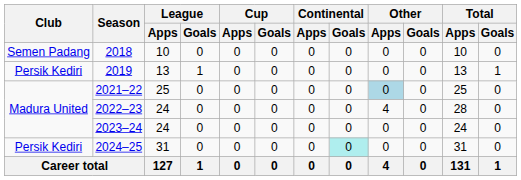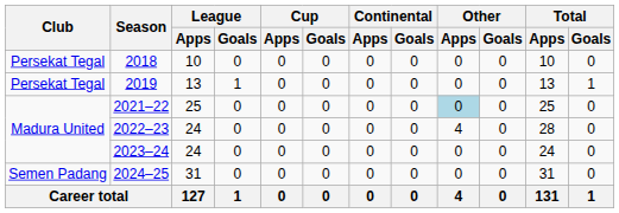 <table class="wikitable" style="text-align: center">
 <tr>
 <th rowspan="2">Club</th>
 <th rowspan="2">Season</th>
 <th colspan="2">League</th>
 <th colspan="2">Cup</th>
 <th colspan="2">Continental</th>
 <th colspan="2">Other</th>
 <th colspan="2">Total</th>
 </tr>
 <tr>
 <th>Apps</th>
 <th>Goals</th>
 <th>Apps</th>
 <th>Goals</th>
 <th>Apps</th>
 <th>Goals</th>
 <th>Apps</th>
 <th>Goals</th>
 <th>Apps</th>
 <th>Goals</th>
 </tr>
 <tr>
-<td><a href='#'>Semen Padang</a></td>
+<td rowspan="1"><a href='#'>Persekat Tegal</a></td>
 <td><a href='#'>2018</a></td>
 <td>10</td>
 <td>0</td>
 <td>0</td>
 <td>0</td>
 <td>0</td>
 <td>0</td>
 <td>0</td>
 <td>0</td>
 <td>10</td>
 <td>0</td>
 </tr>
 <tr>
-<td rowspan="1"><a href='#'>Persik Kediri</a></td>
+<td rowspan="1"><a href='#'>Persekat Tegal</a></td>
 <td><a href='#'>2019</a></td>
 <td>13</td>
 <td>1</td>
 <td>0</td>
 <td>0</td>
 <td>0</td>
 <td>0</td>
 <td>0</td>
 <td>0</td>
 <td>13</td>
 <td>1</td>
 </tr>
 <tr>
 <td rowspan="3"><a href='#'>Madura United</a></td>
 <td><a href='#'>2021–22</a></td>
 <td>25</td>
 <td>0</td>
 <td>0</td>
 <td>0</td>
 <td>0</td>
 <td>0</td>
 <td style="background: lightblue;">0</td>
 <td>0</td>
 <td>25</td>
 <td>0</td>
 </tr>
 <tr>
 <td><a href='#'>2022–23</a></td>
 <td>24</td>
 <td>0</td>
 <td>0</td>
 <td>0</td>
 <td>0</td>
 <td>0</td>
 <td>4</td>
 <td>0</td>
 <td>28</td>
 <td>0</td>
 </tr>
 <tr>
 <td><a href='#'>2023–24</a></td>
 <td>24</td>
 <td>0</td>
 <td>0</td>
 <td>0</td>
 <td>0</td>
 <td>0</td>
 <td>0</td>
 <td>0</td>
 <td>24</td>
 <td>0</td>
 </tr>
 <tr>
-<td rowspan="1"><a href='#'>Persik Kediri</a></td>
+<td><a href='#'>Semen Padang</a></td>
 <td><a href='#'>2024–25</a></td>
 <td>31</td>
 <td>0</td>
 <td>0</td>
 <td>0</td>
 <td>0</td>
-<td style="background: paleturquoise;">0</td>
+<td>0</td>
 <td>0</td>
 <td>0</td>
 <td>31</td>
 <td>0</td>
 </tr>
 <tr>
 <th colspan=2>Career total</th>
 <th>127</th>
 <th>1</th>
 <th>0</th>
 <th>0</th>
 <th>0</th>
 <th>0</th>
 <th>4</th>
 <th>0</th>
 <th>131</th>
 <th>1</th>
 </tr>
 </table>
